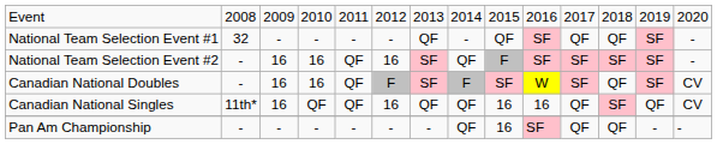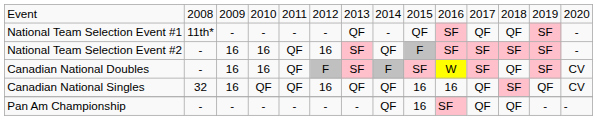 <table class="wikitable" style="font-size:90%;" align=center>
 <tr>
 <td>Event</td>
 <td>2008</td>
 <td>2009</td>
 <td>2010</td>
 <td>2011</td>
 <td>2012</td>
 <td>2013</td>
 <td>2014</td>
 <td>2015</td>
 <td>2016</td>
 <td>2017</td>
 <td>2018</td>
 <td>2019</td>
 <td>2020</td>
 </tr>
 <tr>
 <td align="left">National Team Selection Event #1</td>
-<td align=center>32</td>
+<td align=center>11th*</td>
 <td align=center>-</td>
 <td align=center>-</td>
 <td align=center>-</td>
 <td align=center>-</td>
 <td align=center>QF</td>
 <td align=center>-</td>
 <td align=center>QF</td>
 <td bgcolor=pink align=center>SF</td>
 <td align=center>QF</td>
 <td align=center>QF</td>
 <td bgcolor=pink align=center>SF</td>
 <td align=center>-</td>
 </tr>
 <tr>
 <td align="left">National Team Selection Event #2</td>
 <td align=center>-</td>
 <td align=center>16</td>
 <td align=center>16</td>
 <td align=center>QF</td>
 <td align=center>16</td>
 <td bgcolor=pink align=center>SF</td>
 <td align=center>QF</td>
 <td bgcolor=silver align=center>F</td>
 <td bgcolor=pink align=center>SF</td>
 <td bgcolor=pink align=center>SF</td>
 <td bgcolor=pink align=center>SF</td>
 <td bgcolor=pink align=center>SF</td>
 <td align=center>-</td>
 </tr>
 <tr>
 <td align="left">Canadian National Doubles</td>
 <td align=center>-</td>
 <td align=center>16</td>
 <td align=center>16</td>
 <td align=center>QF</td>
 <td bgcolor=silver align=center>F</td>
 <td bgcolor=pink align=center>SF</td>
 <td bgcolor=silver align=center>F</td>
 <td bgcolor=pink align=center>SF</td>
 <td bgcolor=yellow align=center>W</td>
 <td bgcolor=pink align=center>SF</td>
 <td align=center>QF</td>
 <td bgcolor=pink align=center>SF</td>
 <td align=center>CV</td>
 </tr>
 <tr>
 <td align="left">Canadian National Singles</td>
-<td align=center>11th*</td>
+<td align=center>32</td>
 <td align=center>16</td>
 <td align=center>QF</td>
 <td align=center>QF</td>
 <td align=center>16</td>
 <td align=center>QF</td>
 <td align=center>QF</td>
 <td align=center>16</td>
 <td align=center>16</td>
 <td align=center>QF</td>
 <td bgcolor=pink align=center>SF</td>
 <td align=center>QF</td>
 <td align=center>CV</td>
 </tr>
 <tr>
 </tr>
 <tr align="left"| Pan Am Championship>
 <td align="left">Pan Am Championship</td>
 <td align=center>-</td>
 <td align=center>-</td>
 <td align=center>-</td>
 <td align=center>-</td>
 <td align=center>-</td>
 <td align=center>-</td>
 <td align=center>QF</td>
 <td align=center>16</td>
 <td bgcolor=pink align=center=center>SF</td>
 <td align=center>QF</td>
 <td align=center>QF</td>
 <td align=center>-</td>
 <td>-</td>
 </tr>
 </table>
